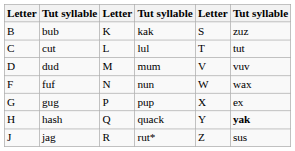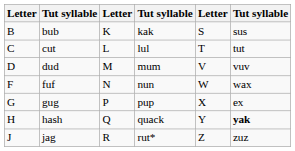 <table class="wikitable">
 <tr>
 <th>Letter</th>
 <th>Tut syllable</th>
 <th>Letter</th>
 <th>Tut syllable</th>
 <th>Letter</th>
 <th>Tut syllable</th>
 </tr>
 <tr>
 <td>B</td>
 <td>bub</td>
 <td>K</td>
 <td>kak</td>
 <td>S</td>
-<td>zuz</td>
+<td>sus</td>
 </tr>
 <tr>
 <td>C</td>
 <td>cut</td>
 <td>L</td>
 <td>lul</td>
 <td>T</td>
 <td>tut</td>
 </tr>
 <tr>
 <td>D</td>
 <td>dud</td>
 <td>M</td>
 <td>mum</td>
 <td>V</td>
 <td>vuv</td>
 </tr>
 <tr>
 <td>F</td>
 <td>fuf</td>
 <td>N</td>
 <td>nun</td>
 <td>W</td>
 <td>wax</td>
 </tr>
 <tr>
 <td>G</td>
 <td>gug</td>
 <td>P</td>
 <td>pup</td>
 <td>X</td>
 <td>ex</td>
 </tr>
 <tr>
 <td>H</td>
 <td>hash</td>
 <td>Q</td>
 <td>quack</td>
 <td>Y</td>
 <td><strong>yak</strong></td>
 </tr>
 <tr>
 <td>J</td>
 <td>jag</td>
 <td>R</td>
 <td>rut*</td>
 <td>Z</td>
-<td>sus</td>
+<td>zuz</td>
 </tr>
 </table>
